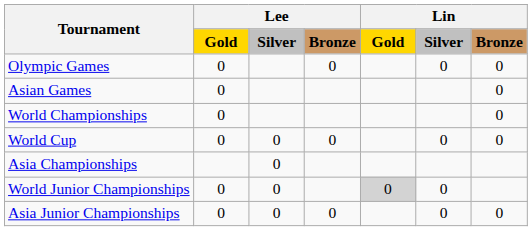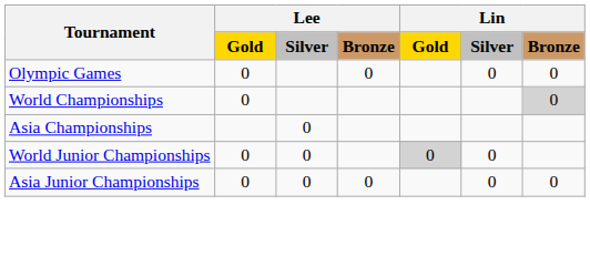 <table class=wikitable style="text-align:center">
 <tr>
 <th rowspan=2>Tournament</th>
 <th colspan=3>Lee</th>
 <th colspan=3>Lin</th>
 </tr>
 <tr>
 <td bgcolor=gold width=50><strong>Gold</strong></td>
 <td bgcolor=silver width=50><strong>Silver</strong></td>
 <td bgcolor=#c96 width=50><strong>Bronze</strong></td>
 <td bgcolor=gold width=50><strong>Gold</strong></td>
 <td bgcolor=silver width=50><strong>Silver</strong></td>
 <td bgcolor=#c96 width=50><strong>Bronze</strong></td>
 </tr>
 <tr>
 <td align=left><a href='#'>Olympic Games</a></td>
 <td>0</td>
 <td></td>
 <td>0</td>
 <td></td>
 <td>0</td>
 <td>0</td>
 </tr>
 <tr>
-<td align=left><a href='#'>Asian Games</a></td>
-<td>0</td>
-<td></td>
-<td></td>
-<td></td>
-<td></td>
-<td>0</td>
-</tr>
-<tr>
 <td align=left><a href='#'>World Championships</a></td>
 <td>0</td>
 <td></td>
 <td></td>
 <td></td>
 <td></td>
-<td>0</td>
-</tr>
-<tr>
-<td align=left><a href='#'>World Cup</a></td>
-<td>0</td>
-<td>0</td>
-<td>0</td>
-<td></td>
-<td>0</td>
-<td>0</td>
+<td style="background: lightgrey;">0</td>
 </tr>
 <tr>
 <td align=left><a href='#'>Asia Championships</a></td>
 <td></td>
 <td>0</td>
 <td></td>
 <td></td>
 <td></td>
 <td></td>
 </tr>
 <tr>
 <td align=left><a href='#'>World Junior Championships</a></td>
 <td>0</td>
 <td>0</td>
 <td></td>
 <td style="background: lightgrey;">0</td>
 <td>0</td>
 <td></td>
 </tr>
 <tr>
 <td align=left><a href='#'>Asia Junior Championships</a></td>
 <td>0</td>
 <td>0</td>
 <td>0</td>
 <td></td>
 <td>0</td>
 <td>0</td>
 </tr>
 </table>
